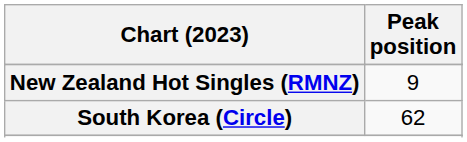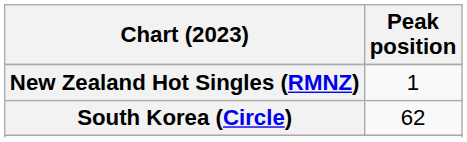 <table class="wikitable sortable plainrowheaders" style="text-align:center">
 <tr>
 <th scope="col">Chart (2023)</th>
 <th scope="col">Peak<br>position</th>
 </tr>
 <tr>
 </tr>
 <tr>
 </tr>
 <tr>
 <th scope="row">New Zealand Hot Singles (<a href='#'>RMNZ</a>)</th>
-<td>9</td>
+<td>1</td>
 </tr>
 <tr>
 <th scope="row">South Korea (<a href='#'>Circle</a>)</th>
 <td>62</td>
 </tr>
 <tr>
 </tr>
 <tr>
 </tr>
 </table>
